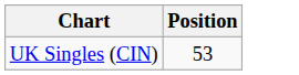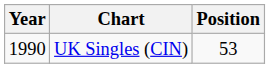 <table class="wikitable">
 <tr>
+<th>Year</th>
 <th>Chart</th>
 <th>Position</th>
 </tr>
 <tr>
+<td>1990</td>
 <td><a href='#'>UK Singles</a> (<a href='#'>CIN</a>)</td>
 <td align="center">53</td>
 </tr>
 </table>
